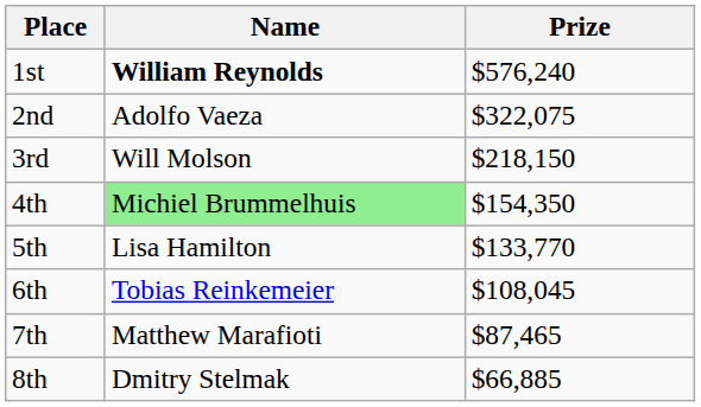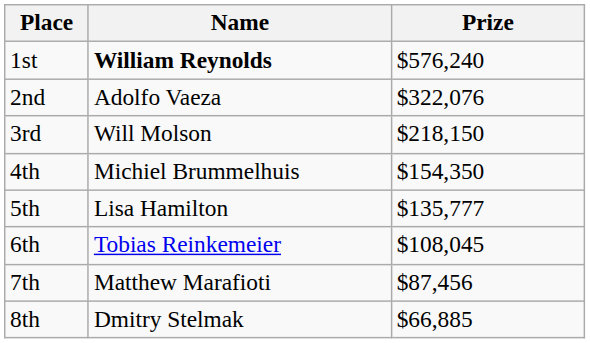 <table class="wikitable">
 <tr>
 <th width="50">Place</th>
 <th width="200">Name</th>
 <th width="125">Prize</th>
 </tr>
 <tr>
 <td>1st</td>
 <td> <strong>William Reynolds</strong></td>
 <td>$576,240</td>
 </tr>
 <tr>
 <td>2nd</td>
 <td> Adolfo Vaeza</td>
-<td>$322,075</td>
+<td>$322,076</td>
 </tr>
 <tr>
 <td>3rd</td>
 <td> Will Molson</td>
 <td>$218,150</td>
 </tr>
 <tr>
 <td>4th</td>
-<td style="background: lightgreen;"> Michiel Brummelhuis</td>
+<td> Michiel Brummelhuis</td>
 <td>$154,350</td>
 </tr>
 <tr>
 <td>5th</td>
 <td> Lisa Hamilton</td>
-<td>$133,770</td>
+<td>$135,777</td>
 </tr>
 <tr>
 <td>6th</td>
 <td> <a href='#'>Tobias Reinkemeier</a></td>
 <td>$108,045</td>
 </tr>
 <tr>
 <td>7th</td>
 <td> Matthew Marafioti</td>
-<td>$87,465</td>
+<td>$87,456</td>
 </tr>
 <tr>
 <td>8th</td>
 <td> Dmitry Stelmak</td>
 <td>$66,885</td>
 </tr>
 </table>
